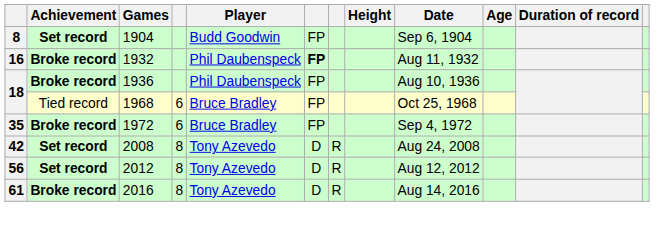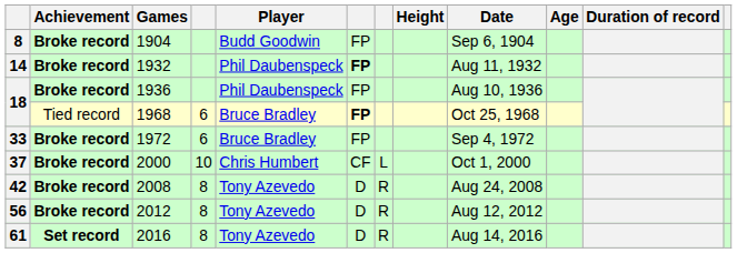 <table class="wikitable" style="text-align: left; font-size: 90%; margin-left: 1em;">
 <tr>
 <th></th>
 <th>Achievement</th>
 <th>Games</th>
 <th></th>
 <th>Player</th>
 <th></th>
 <th></th>
 <th>Height</th>
 <th>Date</th>
 <th>Age</th>
 <th>Duration of record</th>
 <th></th>
 </tr>
 <tr style="background: #cfc;">
 <td style="background: #f2f2f2; text-align: center;"><strong>8</strong></td>
-<td style="text-align: center;"><strong>Set record</strong></td>
+<td style="text-align: center;"><strong>Broke record</strong></td>
 <td>1904 </td>
 <td style="text-align: center;"></td>
 <td><a href='#'>Budd Goodwin</a></td>
 <td style="text-align: center;">FP</td>
 <td style="text-align: center;"></td>
 <td></td>
 <td>Sep 6, 1904</td>
 <td style="text-align: center;"></td>
 <td style="background: #f2f2f2;"></td>
 <td></td>
 </tr>
 <tr style="background: #cfc;">
-<td style="background: #f2f2f2; text-align: center;"><strong>16</strong></td>
+<td style="background: #f2f2f2; text-align: center;"><strong>14</strong></td>
 <td style="text-align: center;"><strong>Broke record</strong></td>
 <td>1932 </td>
 <td style="text-align: center;"></td>
 <td><a href='#'>Phil Daubenspeck</a></td>
 <td style="text-align: center;"><strong>FP</strong></td>
 <td style="text-align: center;"></td>
 <td></td>
 <td>Aug 11, 1932</td>
 <td style="text-align: center;"></td>
 <td style="background: #f2f2f2;"></td>
 <td></td>
 </tr>
 <tr style="background: #cfc;">
 <td rowspan="2" style="background: #f2f2f2; text-align: center;"><strong>18</strong></td>
 <td style="text-align: center;"><strong>Broke record</strong></td>
 <td>1936</td>
 <td style="text-align: center;"></td>
 <td><a href='#'>Phil Daubenspeck</a></td>
 <td style="text-align: center;">FP</td>
 <td style="text-align: center;"></td>
 <td></td>
 <td>Aug 10, 1936</td>
 <td style="text-align: center;"></td>
 <td rowspan="2" style="background: #f2f2f2;"></td>
 <td></td>
 </tr>
 <tr style="background: #ffc;">
 <td style="text-align: center;">Tied record</td>
 <td>1968</td>
 <td style="text-align: center;">6</td>
 <td><a href='#'>Bruce Bradley</a></td>
-<td style="text-align: center;">FP</td>
+<td style="text-align: center;"><strong>FP</strong></td>
 <td style="text-align: center;"></td>
 <td></td>
 <td>Oct 25, 1968</td>
 <td style="text-align: center;"></td>
 <td></td>
 </tr>
 <tr style="background: #cfc;">
-<td style="background: #f2f2f2; text-align: center;"><strong>35</strong></td>
+<td style="background: #f2f2f2; text-align: center;"><strong>33</strong></td>
 <td style="text-align: center;"><strong>Broke record</strong></td>
 <td>1972 </td>
 <td style="text-align: center;">6</td>
 <td><a href='#'>Bruce Bradley</a></td>
 <td style="text-align: center;">FP</td>
 <td style="text-align: center;"></td>
 <td></td>
 <td>Sep 4, 1972</td>
 <td style="text-align: center;"></td>
 <td style="background: #f2f2f2;"></td>
 <td></td>
 </tr>
 <tr style="background: #cfc;">
+<td style="background: #f2f2f2; text-align: center;"><strong>37</strong></td>
+<td style="text-align: center;"><strong>Broke record</strong></td>
+<td>2000</td>
+<td style="text-align: center;">10</td>
+<td><a href='#'>Chris Humbert</a></td>
+<td style="text-align: center;">CF</td>
+<td style="text-align: center;">L</td>
+<td></td>
+<td>Oct 1, 2000</td>
+<td style="text-align: center;"></td>
+<td style="background: #f2f2f2;"></td>
+<td></td>
+</tr>
+<tr style="background: #cfc;">
 <td style="background: #f2f2f2; text-align: center;"><strong>42</strong></td>
-<td style="text-align: center;"><strong>Set record</strong></td>
+<td style="text-align: center;"><strong>Broke record</strong></td>
 <td>2008 </td>
 <td style="text-align: center;">8</td>
 <td><a href='#'>Tony Azevedo</a></td>
 <td style="text-align: center;">D</td>
 <td style="text-align: center;">R</td>
 <td></td>
 <td>Aug 24, 2008</td>
 <td style="text-align: center;"></td>
 <td style="background: #f2f2f2;"></td>
 <td></td>
 </tr>
 <tr style="background: #cfc;">
 <td style="background: #f2f2f2; text-align: center;"><strong>56</strong></td>
-<td style="text-align: center;"><strong>Set record</strong></td>
+<td style="text-align: center;"><strong>Broke record</strong></td>
 <td>2012</td>
 <td style="text-align: center;">8</td>
 <td><a href='#'>Tony Azevedo</a></td>
 <td style="text-align: center;">D</td>
 <td style="text-align: center;">R</td>
 <td></td>
 <td>Aug 12, 2012</td>
 <td style="text-align: center;"></td>
 <td style="background: #f2f2f2;"></td>
 <td></td>
 </tr>
 <tr style="background: #cfc;">
 <td style="background: #f2f2f2; text-align: center;"><strong>61</strong></td>
-<td style="text-align: center;"><strong>Broke record</strong></td>
+<td style="text-align: center;"><strong>Set record</strong></td>
 <td>2016</td>
 <td style="text-align: center;">8</td>
 <td><a href='#'>Tony Azevedo</a></td>
 <td style="text-align: center;">D</td>
 <td style="text-align: center;">R</td>
 <td></td>
 <td>Aug 14, 2016</td>
 <td style="text-align: center;"></td>
 <td style="background: #f2f2f2;"></td>
 <td></td>
 </tr>
 </table>
